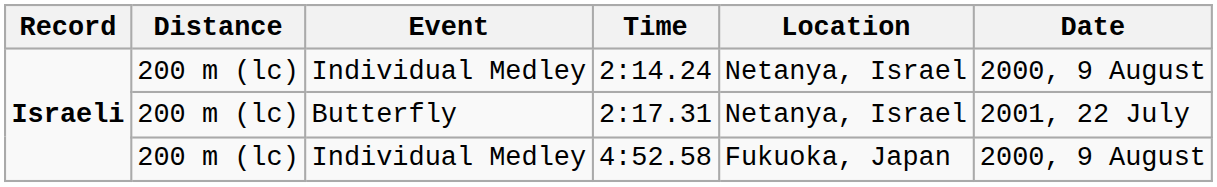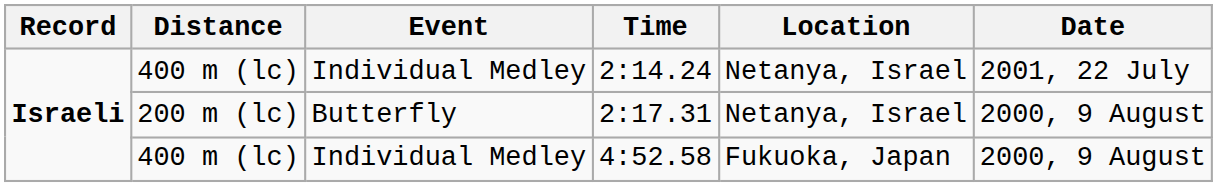 <table class="wikitable">
 <tr>
 <th>Record</th>
 <th>Distance</th>
 <th>Event</th>
 <th>Time</th>
 <th>Location</th>
 <th>Date</th>
 </tr>
 <tr>
 <td rowspan="3"><strong>Israeli</strong></td>
-<td>200 m (lc)</td>
+<td>400 m (lc)</td>
 <td>Individual Medley</td>
 <td>2:14.24</td>
 <td>Netanya, Israel</td>
-<td>2000, 9 August</td>
+<td>2001, 22 July</td>
 </tr>
 <tr>
 <td>200 m (lc)</td>
 <td>Butterfly</td>
 <td>2:17.31</td>
 <td>Netanya, Israel</td>
-<td>2001, 22 July</td>
+<td>2000, 9 August</td>
 </tr>
 <tr>
-<td>200 m (lc)</td>
+<td>400 m (lc)</td>
 <td>Individual Medley</td>
 <td>4:52.58</td>
 <td>Fukuoka, Japan</td>
 <td>2000, 9 August</td>
 </tr>
 </table>
